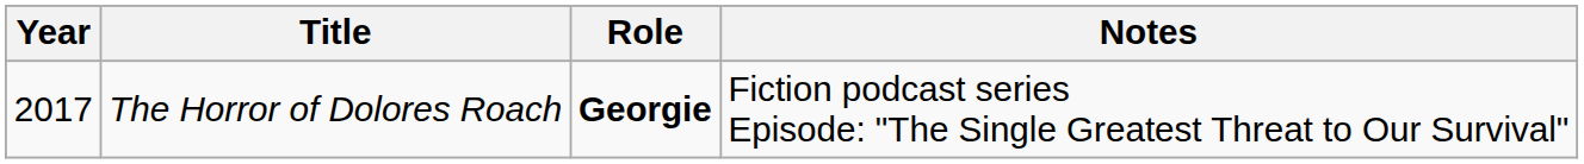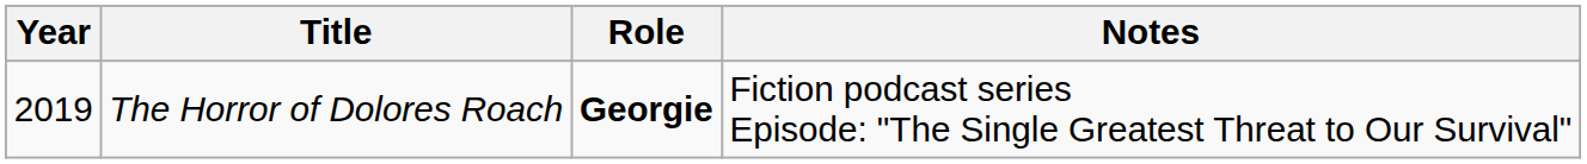 <table class="wikitable sortable">
 <tr>
 <th scope="col">Year</th>
 <th scope="col">Title</th>
 <th scope="col">Role</th>
 <th scope="col" class="unsortable">Notes</th>
 </tr>
 <tr>
-<td>2017</td>
+<td>2019</td>
 <td><em>The Horror of Dolores Roach</em></td>
 <td><strong>Georgie</strong></td>
 <td>Fiction podcast series<br>Episode: "The Single Greatest Threat to Our Survival"</td>
 </tr>
 </table>
